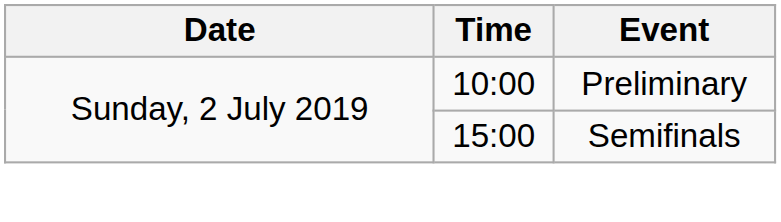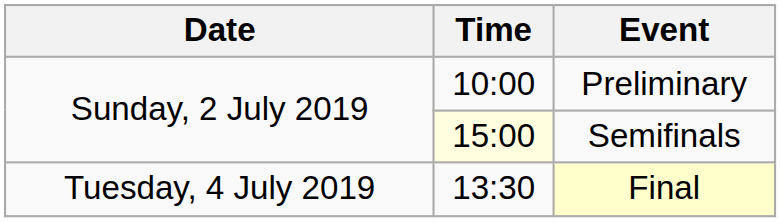 <table class = "wikitable" style="text-align:center;">
 <tr>
 <th width=200>Date</th>
 <th width=50>Time</th>
 <th width=100>Event</th>
 </tr>
 <tr>
 <td rowspan=2>Sunday, 2 July 2019</td>
 <td>10:00</td>
 <td>Preliminary</td>
 </tr>
 <tr>
-<td>15:00</td>
+<td style="background: lightyellow;">15:00</td>
 <td>Semifinals</td>
 </tr>
+<tr>
+<td>Tuesday, 4 July 2019</td>
+<td>13:30</td>
+<td bgcolor=ffffcc>Final</td>
+</tr>
 </table>
